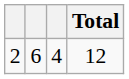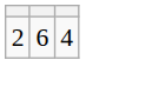 <table class="wikitable">
 <tr>
 <th></th>
 <th></th>
 <th></th>
-<th>Total</th>
 </tr>
 <tr align=center>
 <td>2</td>
 <td>6</td>
 <td>4</td>
-<td>12</td>
 </tr>
 </table>
